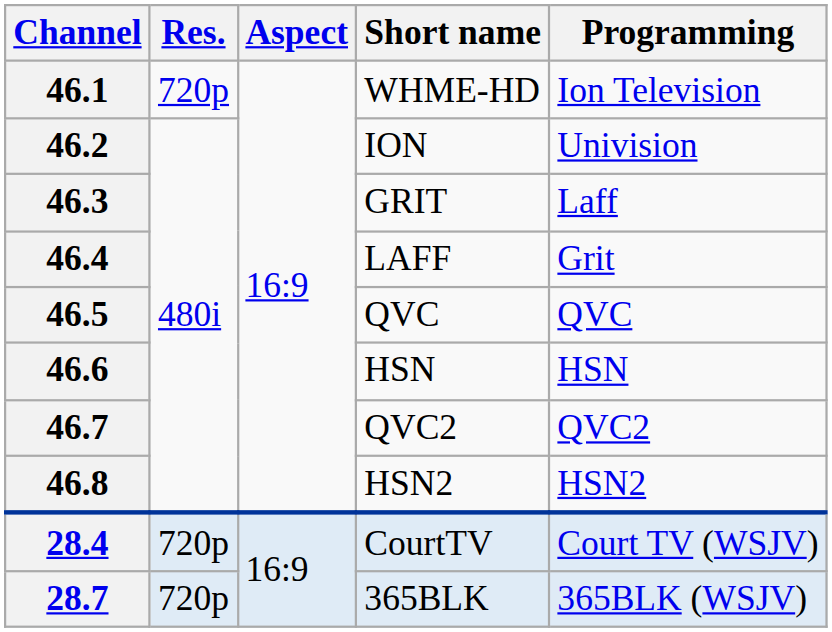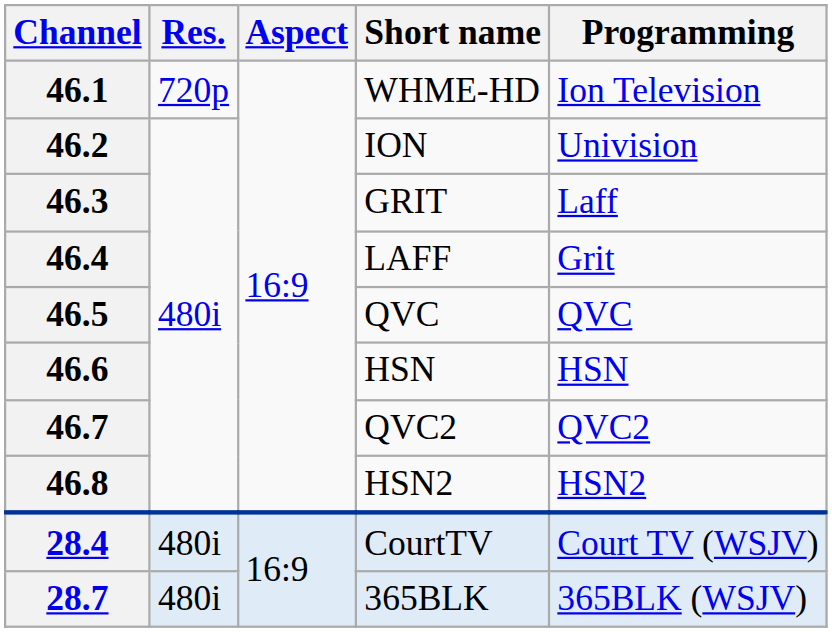 <table class="wikitable">
 <tr>
 <th scope = "col"><a href='#'>Channel</a></th>
 <th scope = "col"><a href='#'>Res.</a></th>
 <th scope = "col"><a href='#'>Aspect</a></th>
 <th scope = "col">Short name</th>
 <th scope = "col">Programming</th>
 </tr>
 <tr>
 <th scope = "row">46.1</th>
 <td><a href='#'>720p</a></td>
 <td rowspan="8"><a href='#'>16:9</a></td>
 <td>WHME-HD</td>
 <td><a href='#'>Ion Television</a></td>
 </tr>
 <tr>
 <th scope = "row">46.2</th>
 <td rowspan="7"><a href='#'>480i</a></td>
 <td>ION</td>
 <td><a href='#'>Univision</a></td>
 </tr>
 <tr>
 <th scope = "row">46.3</th>
 <td>GRIT</td>
 <td><a href='#'>Laff</a></td>
 </tr>
 <tr>
 <th scope = "row">46.4</th>
 <td>LAFF</td>
 <td><a href='#'>Grit</a></td>
 </tr>
 <tr>
 <th scope = "row">46.5</th>
 <td>QVC</td>
 <td><a href='#'>QVC</a></td>
 </tr>
 <tr>
 <th scope = "row">46.6</th>
 <td>HSN</td>
 <td><a href='#'>HSN</a></td>
 </tr>
 <tr>
 <th scope = "row">46.7</th>
 <td>QVC2</td>
 <td><a href='#'>QVC2</a></td>
 </tr>
 <tr>
 <th scope = "row">46.8</th>
 <td>HSN2</td>
 <td><a href='#'>HSN2</a></td>
 </tr>
 <tr style="background-color:#DFEBF6; border-top: 2px solid #003399;">
 <th scope = "row"><a href='#'>28.4</a></th>
-<td>720p</td>
+<td>480i</td>
 <td rowspan=2>16:9</td>
 <td>CourtTV</td>
 <td><a href='#'>Court TV</a> (<a href='#'>WSJV</a>)</td>
 </tr>
 <tr style="background-color:#DFEBF6;">
 <th scope = "row"><a href='#'>28.7</a></th>
-<td>720p</td>
+<td>480i</td>
 <td>365BLK</td>
 <td><a href='#'>365BLK</a> (<a href='#'>WSJV</a>)</td>
 </tr>
 </table>
